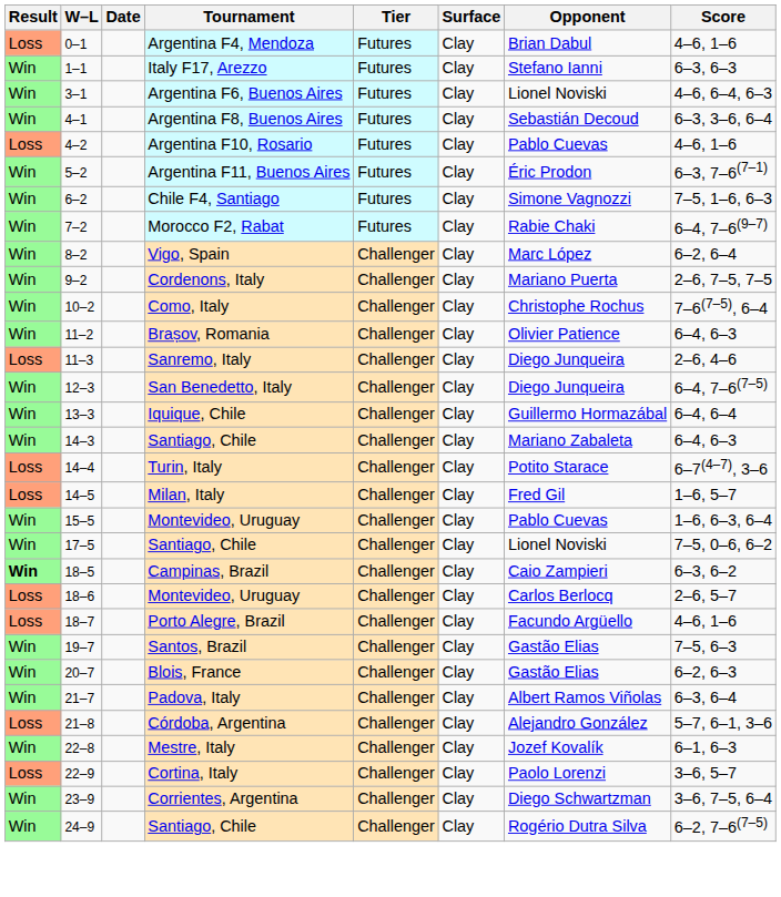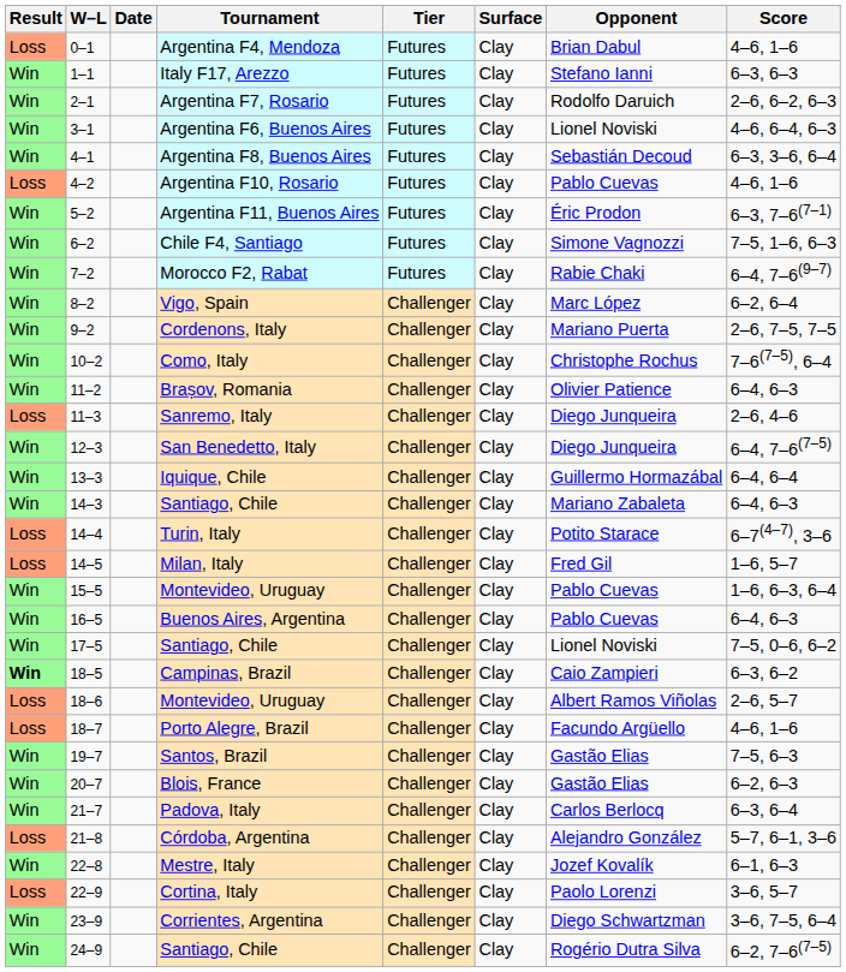 <table class="sortable wikitable">
 <tr>
 <th>Result</th>
 <th class="unsortable">W–L</th>
 <th>Date</th>
 <th>Tournament</th>
 <th>Tier</th>
 <th>Surface</th>
 <th>Opponent</th>
 <th class="unsortable">Score</th>
 </tr>
 <tr>
 <td bgcolor=FFA07A>Loss</td>
 <td><small>0–1</small></td>
 <td></td>
 <td style="background:#cffcff;">Argentina F4, <a href='#'>Mendoza</a></td>
 <td style="background:#cffcff;">Futures</td>
 <td>Clay</td>
 <td> <a href='#'>Brian Dabul</a></td>
 <td>4–6, 1–6</td>
 </tr>
 <tr>
 <td bgcolor=98FB98>Win</td>
 <td><small>1–1</small></td>
 <td></td>
 <td style="background:#cffcff;">Italy F17, <a href='#'>Arezzo</a></td>
 <td style="background:#cffcff;">Futures</td>
 <td>Clay</td>
 <td> <a href='#'>Stefano Ianni</a></td>
 <td>6–3, 6–3</td>
+</tr>
+<tr>
+<td bgcolor=98FB98>Win</td>
+<td><small>2–1</small></td>
+<td></td>
+<td style="background:#cffcff;">Argentina F7, <a href='#'>Rosario</a></td>
+<td style="background:#cffcff;">Futures</td>
+<td>Clay</td>
+<td> Rodolfo Daruich</td>
+<td>2–6, 6–2, 6–3</td>
 </tr>
 <tr>
 <td bgcolor=98FB98>Win</td>
 <td><small>3–1</small></td>
 <td></td>
 <td style="background:#cffcff;">Argentina F6, <a href='#'>Buenos Aires</a></td>
 <td style="background:#cffcff;">Futures</td>
 <td>Clay</td>
 <td> Lionel Noviski</td>
 <td>4–6, 6–4, 6–3</td>
 </tr>
 <tr>
 <td bgcolor=98FB98>Win</td>
 <td><small>4–1</small></td>
 <td></td>
 <td style="background:#cffcff;">Argentina F8, <a href='#'>Buenos Aires</a></td>
 <td style="background:#cffcff;">Futures</td>
 <td>Clay</td>
 <td> <a href='#'>Sebastián Decoud</a></td>
 <td>6–3, 3–6, 6–4</td>
 </tr>
 <tr>
 <td bgcolor=FFA07A>Loss</td>
 <td><small>4–2</small></td>
 <td></td>
 <td style="background:#cffcff;">Argentina F10, <a href='#'>Rosario</a></td>
 <td style="background:#cffcff;">Futures</td>
 <td>Clay</td>
 <td> <a href='#'>Pablo Cuevas</a></td>
 <td>4–6, 1–6</td>
 </tr>
 <tr>
 <td bgcolor=98FB98>Win</td>
 <td><small>5–2</small></td>
 <td></td>
 <td style="background:#cffcff;">Argentina F11, <a href='#'>Buenos Aires</a></td>
 <td style="background:#cffcff;">Futures</td>
 <td>Clay</td>
 <td> <a href='#'>Éric Prodon</a></td>
 <td>6–3, 7–6<sup>(7–1)</sup></td>
 </tr>
 <tr>
 <td bgcolor=98FB98>Win</td>
 <td><small>6–2</small></td>
 <td></td>
 <td style="background:#cffcff;">Chile F4, <a href='#'>Santiago</a></td>
 <td style="background:#cffcff;">Futures</td>
 <td>Clay</td>
 <td> <a href='#'>Simone Vagnozzi</a></td>
 <td>7–5, 1–6, 6–3</td>
 </tr>
 <tr>
 <td bgcolor=98FB98>Win</td>
 <td><small>7–2</small></td>
 <td></td>
 <td style="background:#cffcff;">Morocco F2, <a href='#'>Rabat</a></td>
 <td style="background:#cffcff;">Futures</td>
 <td>Clay</td>
 <td> <a href='#'>Rabie Chaki</a></td>
 <td>6–4, 7–6<sup>(9–7)</sup></td>
 </tr>
 <tr>
 <td bgcolor=98FB98>Win</td>
 <td><small>8–2</small></td>
 <td></td>
 <td style="background:moccasin;"><a href='#'>Vigo</a>, Spain</td>
 <td style="background:moccasin;">Challenger</td>
 <td>Clay</td>
 <td> <a href='#'>Marc López</a></td>
 <td>6–2, 6–4</td>
 </tr>
 <tr>
 <td bgcolor=98FB98>Win</td>
 <td><small>9–2</small></td>
 <td></td>
 <td style="background:moccasin;"><a href='#'>Cordenons</a>, Italy</td>
 <td style="background:moccasin;">Challenger</td>
 <td>Clay</td>
 <td> <a href='#'>Mariano Puerta</a></td>
 <td>2–6, 7–5, 7–5</td>
 </tr>
 <tr>
 <td bgcolor=98FB98>Win</td>
 <td><small>10–2</small></td>
 <td></td>
 <td style="background:moccasin;"><a href='#'>Como</a>, Italy</td>
 <td style="background:moccasin;">Challenger</td>
 <td>Clay</td>
 <td> <a href='#'>Christophe Rochus</a></td>
 <td>7–6<sup>(7–5)</sup>, 6–4</td>
 </tr>
 <tr>
 <td bgcolor=98FB98>Win</td>
 <td><small>11–2</small></td>
 <td></td>
 <td style="background:moccasin;"><a href='#'>Brașov</a>, Romania</td>
 <td style="background:moccasin;">Challenger</td>
 <td>Clay</td>
 <td> <a href='#'>Olivier Patience</a></td>
 <td>6–4, 6–3</td>
 </tr>
 <tr>
 <td bgcolor=FFA07A>Loss</td>
 <td><small>11–3</small></td>
 <td></td>
 <td style="background:moccasin;"><a href='#'>Sanremo</a>, Italy</td>
 <td style="background:moccasin;">Challenger</td>
 <td>Clay</td>
 <td> <a href='#'>Diego Junqueira</a></td>
 <td>2–6, 4–6</td>
 </tr>
 <tr>
 <td bgcolor=98FB98>Win</td>
 <td><small>12–3</small></td>
 <td></td>
 <td style="background:moccasin;"><a href='#'>San Benedetto</a>, Italy</td>
 <td style="background:moccasin;">Challenger</td>
 <td>Clay</td>
 <td> <a href='#'>Diego Junqueira</a></td>
 <td>6–4, 7–6<sup>(7–5)</sup></td>
 </tr>
 <tr>
 <td bgcolor=98FB98>Win</td>
 <td><small>13–3</small></td>
 <td></td>
 <td style="background:moccasin;"><a href='#'>Iquique</a>, Chile</td>
 <td style="background:moccasin;">Challenger</td>
 <td>Clay</td>
 <td> <a href='#'>Guillermo Hormazábal</a></td>
 <td>6–4, 6–4</td>
 </tr>
 <tr>
 <td bgcolor=98FB98>Win</td>
 <td><small>14–3</small></td>
 <td></td>
 <td style="background:moccasin;"><a href='#'>Santiago</a>, Chile</td>
 <td style="background:moccasin;">Challenger</td>
 <td>Clay</td>
 <td> <a href='#'>Mariano Zabaleta</a></td>
 <td>6–4, 6–3</td>
 </tr>
 <tr>
 <td bgcolor=FFA07A>Loss</td>
 <td><small>14–4</small></td>
 <td></td>
 <td style="background:moccasin;"><a href='#'>Turin</a>, Italy</td>
 <td style="background:moccasin;">Challenger</td>
 <td>Clay</td>
 <td> <a href='#'>Potito Starace</a></td>
 <td>6–7<sup>(4–7)</sup>, 3–6</td>
 </tr>
 <tr>
 <td bgcolor=FFA07A>Loss</td>
 <td><small>14–5</small></td>
 <td></td>
 <td style="background:moccasin;"><a href='#'>Milan</a>, Italy</td>
 <td style="background:moccasin;">Challenger</td>
 <td>Clay</td>
 <td> <a href='#'>Fred Gil</a></td>
 <td>1–6, 5–7</td>
 </tr>
 <tr>
 <td bgcolor=98FB98>Win</td>
 <td><small>15–5</small></td>
 <td></td>
 <td style="background:moccasin;"><a href='#'>Montevideo</a>, Uruguay</td>
 <td style="background:moccasin;">Challenger</td>
 <td>Clay</td>
 <td> <a href='#'>Pablo Cuevas</a></td>
 <td>1–6, 6–3, 6–4</td>
 </tr>
 <tr>
 <td bgcolor=98FB98>Win</td>
+<td><small>16–5</small></td>
+<td></td>
+<td style="background:moccasin;"><a href='#'>Buenos Aires</a>, Argentina</td>
+<td style="background:moccasin;">Challenger</td>
+<td>Clay</td>
+<td> <a href='#'>Pablo Cuevas</a></td>
+<td>6–4, 6–3</td>
+</tr>
+<tr>
+<td bgcolor=98FB98>Win</td>
 <td><small>17–5</small></td>
 <td></td>
 <td style="background:moccasin;"><a href='#'>Santiago</a>, Chile</td>
 <td style="background:moccasin;">Challenger</td>
 <td>Clay</td>
 <td> Lionel Noviski</td>
 <td>7–5, 0–6, 6–2</td>
 </tr>
 <tr>
 <td bgcolor=98FB98><strong>Win</strong></td>
 <td><small>18–5</small></td>
 <td></td>
 <td style="background:moccasin;"><a href='#'>Campinas</a>, Brazil</td>
 <td style="background:moccasin;">Challenger</td>
 <td>Clay</td>
 <td> <a href='#'>Caio Zampieri</a></td>
 <td>6–3, 6–2</td>
 </tr>
 <tr>
 <td bgcolor=FFA07A>Loss</td>
 <td><small>18–6</small></td>
 <td></td>
 <td style="background:moccasin;"><a href='#'>Montevideo</a>, Uruguay</td>
 <td style="background:moccasin;">Challenger</td>
 <td>Clay</td>
-<td> <a href='#'>Carlos Berlocq</a></td>
+<td> <a href='#'>Albert Ramos Viñolas</a></td>
 <td>2–6, 5–7</td>
 </tr>
 <tr>
 <td bgcolor=FFA07A>Loss</td>
 <td><small>18–7</small></td>
 <td></td>
 <td style="background:moccasin;"><a href='#'>Porto Alegre</a>, Brazil</td>
 <td style="background:moccasin;">Challenger</td>
 <td>Clay</td>
 <td> <a href='#'>Facundo Argüello</a></td>
 <td>4–6, 1–6</td>
 </tr>
 <tr>
 <td bgcolor=98FB98>Win</td>
 <td><small>19–7</small></td>
 <td></td>
 <td style="background:moccasin;"><a href='#'>Santos</a>, Brazil</td>
 <td style="background:moccasin;">Challenger</td>
 <td>Clay</td>
 <td> <a href='#'>Gastão Elias</a></td>
 <td>7–5, 6–3</td>
 </tr>
 <tr>
 <td bgcolor=98FB98>Win</td>
 <td><small>20–7</small></td>
 <td></td>
 <td style="background:moccasin;"><a href='#'>Blois</a>, France</td>
 <td style="background:moccasin;">Challenger</td>
 <td>Clay</td>
 <td> <a href='#'>Gastão Elias</a></td>
 <td>6–2, 6–3</td>
 </tr>
 <tr>
 <td bgcolor=98FB98>Win</td>
 <td><small>21–7</small></td>
 <td></td>
 <td style="background:moccasin;"><a href='#'>Padova</a>, Italy</td>
 <td style="background:moccasin;">Challenger</td>
 <td>Clay</td>
-<td> <a href='#'>Albert Ramos Viñolas</a></td>
+<td> <a href='#'>Carlos Berlocq</a></td>
 <td>6–3, 6–4</td>
 </tr>
 <tr>
 <td bgcolor=FFA07A>Loss</td>
 <td><small>21–8</small></td>
 <td></td>
 <td style="background:moccasin;"><a href='#'>Córdoba</a>, Argentina</td>
 <td style="background:moccasin;">Challenger</td>
 <td>Clay</td>
 <td> <a href='#'>Alejandro González</a></td>
 <td>5–7, 6–1, 3–6</td>
 </tr>
 <tr>
 <td bgcolor=98FB98>Win</td>
 <td><small>22–8</small></td>
 <td></td>
 <td style="background:moccasin;"><a href='#'>Mestre</a>, Italy</td>
 <td style="background:moccasin;">Challenger</td>
 <td>Clay</td>
 <td> <a href='#'>Jozef Kovalík</a></td>
 <td>6–1, 6–3</td>
 </tr>
 <tr>
 <td bgcolor=FFA07A>Loss</td>
 <td><small>22–9</small></td>
 <td></td>
 <td style="background:moccasin;"><a href='#'>Cortina</a>, Italy</td>
 <td style="background:moccasin;">Challenger</td>
 <td>Clay</td>
 <td> <a href='#'>Paolo Lorenzi</a></td>
 <td>3–6, 5–7</td>
 </tr>
 <tr>
 <td bgcolor=98FB98>Win</td>
 <td><small>23–9</small></td>
 <td></td>
 <td style="background:moccasin;"><a href='#'>Corrientes</a>, Argentina</td>
 <td style="background:moccasin;">Challenger</td>
 <td>Clay</td>
 <td> <a href='#'>Diego Schwartzman</a></td>
 <td>3–6, 7–5, 6–4</td>
 </tr>
 <tr>
 <td bgcolor=98FB98>Win</td>
 <td><small>24–9</small></td>
 <td></td>
 <td style="background:moccasin;"><a href='#'>Santiago</a>, Chile</td>
 <td style="background:moccasin;">Challenger</td>
 <td>Clay</td>
 <td> <a href='#'>Rogério Dutra Silva</a></td>
 <td>6–2, 7–6<sup>(7–5)</sup></td>
 </tr>
 </table>
